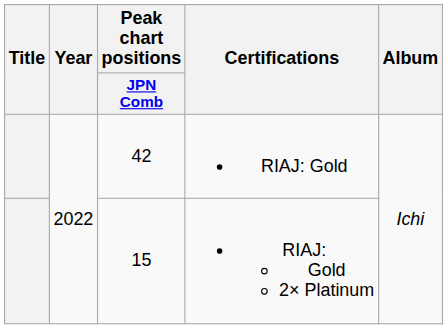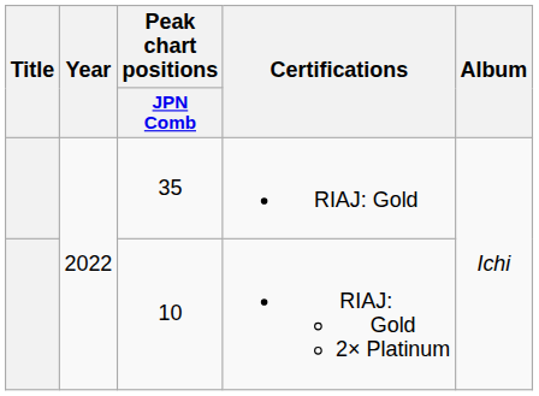 <table class="wikitable plainrowheaders" style="text-align:center;">
 <tr>
 <th scope="col" rowspan="2">Title</th>
 <th scope="col" rowspan="2">Year</th>
 <th scope="col" colspan="1">Peak chart positions</th>
 <th scope="col" rowspan="2">Certifications</th>
 <th scope="col" rowspan="2">Album</th>
 </tr>
 <tr>
 <th scope="col" style="width:2.75em;font-size:85%;"><a href='#'>JPN<br>Comb</a><br></th>
 </tr>
 <tr>
 <th scope="row"></th>
 <td rowspan="5">2022</td>
-<td>42</td>
+<td>35</td>
 <td><br><ul><li>RIAJ: Gold </li></ul></td>
 <td rowspan="2"><em>Ichi</em></td>
 </tr>
 <tr>
 <th scope="row"></th>
-<td>15</td>
+<td>10</td>
 <td><br><ul><li>RIAJ:<ul><li>Gold </li><li>2× Platinum </li></ul></li></ul></td>
 </tr>
 </table>
